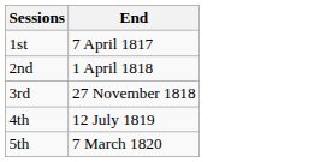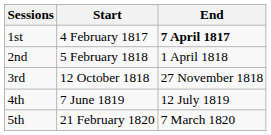 <table class="wikitable">
 <tr>
 <th>Sessions</th>
+<th>Start</th>
 <th>End</th>
 </tr>
 <tr>
 <td>1st</td>
-<td>7 April 1817</td>
+<td>4 February 1817</td>
+<td><strong>7 April 1817</strong></td>
 </tr>
 <tr>
 <td>2nd</td>
+<td>5 February 1818</td>
 <td>1 April 1818</td>
 </tr>
 <tr>
 <td>3rd</td>
+<td>12 October 1818</td>
 <td>27 November 1818</td>
 </tr>
 <tr>
 <td>4th</td>
+<td>7 June 1819</td>
 <td>12 July 1819</td>
 </tr>
 <tr>
 <td>5th</td>
+<td>21 February 1820</td>
 <td>7 March 1820</td>
 </tr>
 </table>
